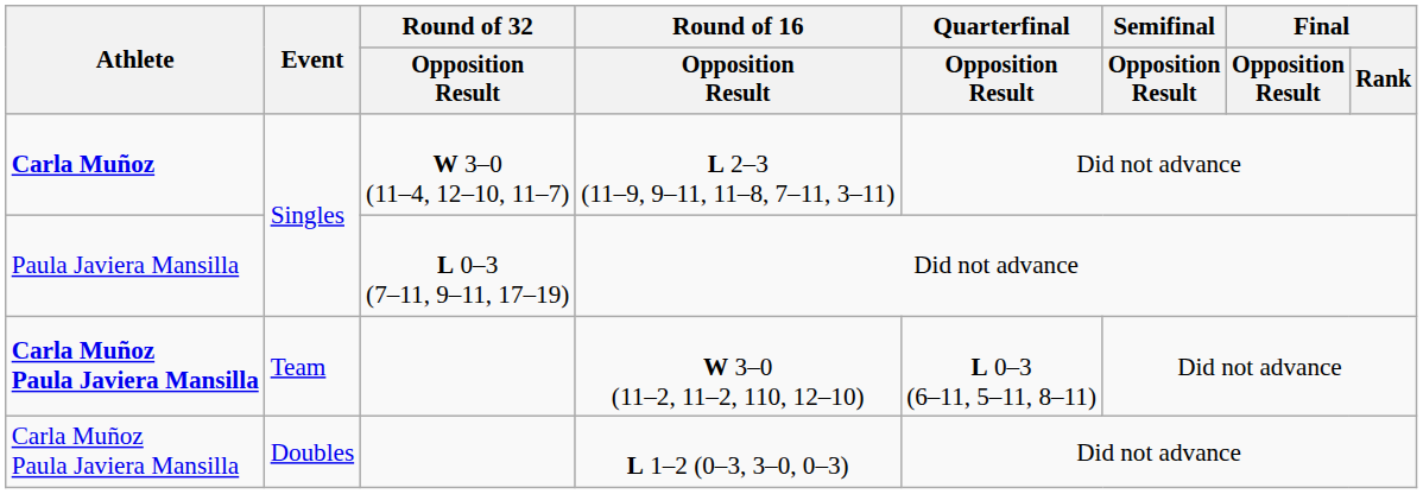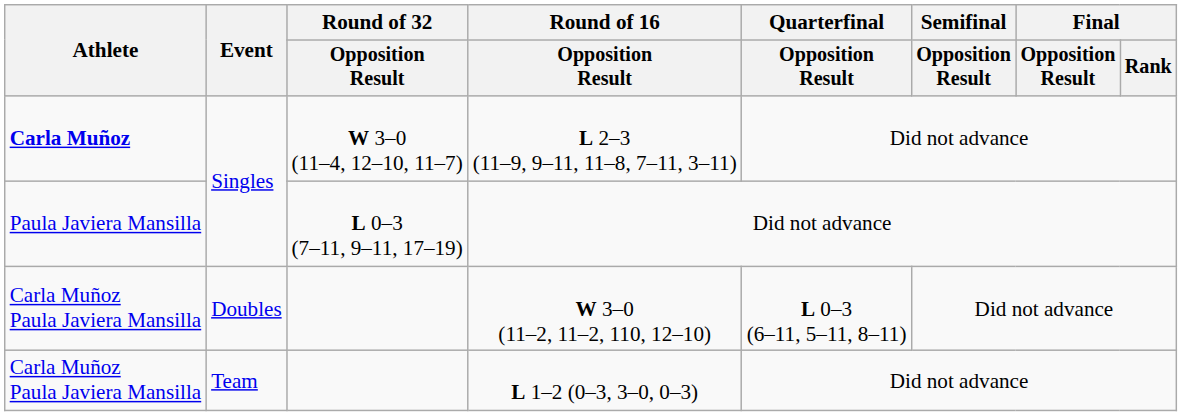 <table class=wikitable style=font-size:90%;text-align:center>
 <tr>
 <th rowspan=2>Athlete</th>
 <th rowspan=2>Event</th>
 <th>Round of 32</th>
 <th>Round of 16</th>
 <th>Quarterfinal</th>
 <th>Semifinal</th>
 <th colspan=2>Final</th>
 </tr>
 <tr style=font-size:95%>
 <th>Opposition<br>Result</th>
 <th>Opposition<br>Result</th>
 <th>Opposition<br>Result</th>
 <th>Opposition<br>Result</th>
 <th>Opposition<br>Result</th>
 <th>Rank</th>
 </tr>
 <tr>
 <td style="text-align:left"><strong><a href='#'>Carla Muñoz</a></strong></td>
 <td style="text-align:left" rowspan=2><a href='#'>Singles</a></td>
 <td><br><strong>W</strong> 3–0<br>(11–4, 12–10, 11–7)</td>
 <td><br><strong>L</strong> 2–3<br>(11–9, 9–11, 11–8, 7–11, 3–11)</td>
 <td colspan=4>Did not advance</td>
 </tr>
 <tr>
 <td style="text-align:left"><a href='#'>Paula Javiera Mansilla</a></td>
 <td><br><strong>L</strong> 0–3<br>(7–11, 9–11, 17–19)</td>
 <td colspan=5>Did not advance</td>
 </tr>
 <tr>
-<td style="text-align:left"><strong><a href='#'>Carla Muñoz</a><br><a href='#'>Paula Javiera Mansilla</a></strong></td>
-<td style="text-align:left"><a href='#'>Team</a></td>
+<td style="text-align:left"><a href='#'>Carla Muñoz</a><br><a href='#'>Paula Javiera Mansilla</a></td>
+<td style="text-align:left"><a href='#'>Doubles</a></td>
 <td></td>
 <td><br><strong>W</strong> 3–0<br>(11–2, 11–2, 110, 12–10)</td>
 <td><br><strong>L</strong> 0–3<br>(6–11, 5–11, 8–11)</td>
 <td colspan=3>Did not advance</td>
 </tr>
 <tr>
 <td style="text-align:left"><a href='#'>Carla Muñoz</a><br><a href='#'>Paula Javiera Mansilla</a></td>
-<td style="text-align:left"><a href='#'>Doubles</a></td>
+<td style="text-align:left"><a href='#'>Team</a></td>
 <td></td>
 <td><br><strong>L</strong> 1–2 (0–3, 3–0, 0–3)</td>
 <td colspan=4>Did not advance</td>
 </tr>
 </table>
